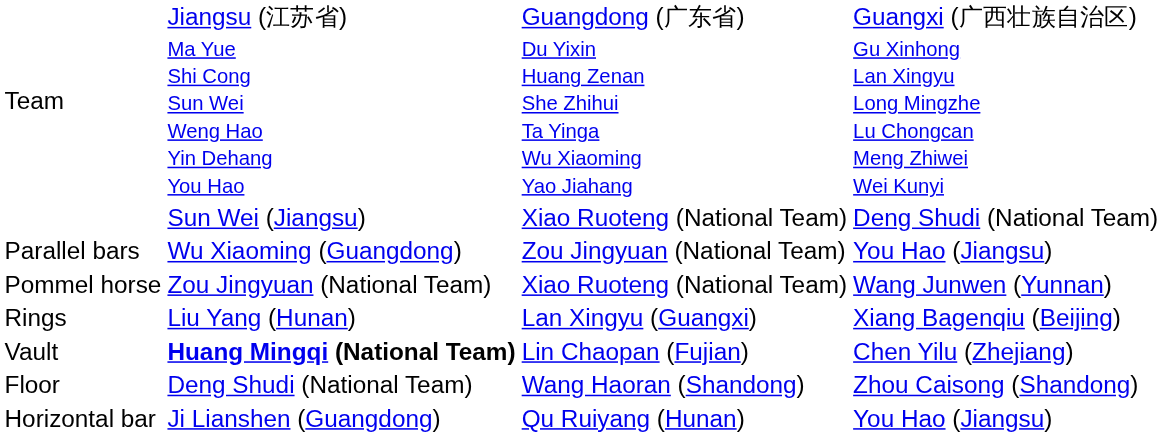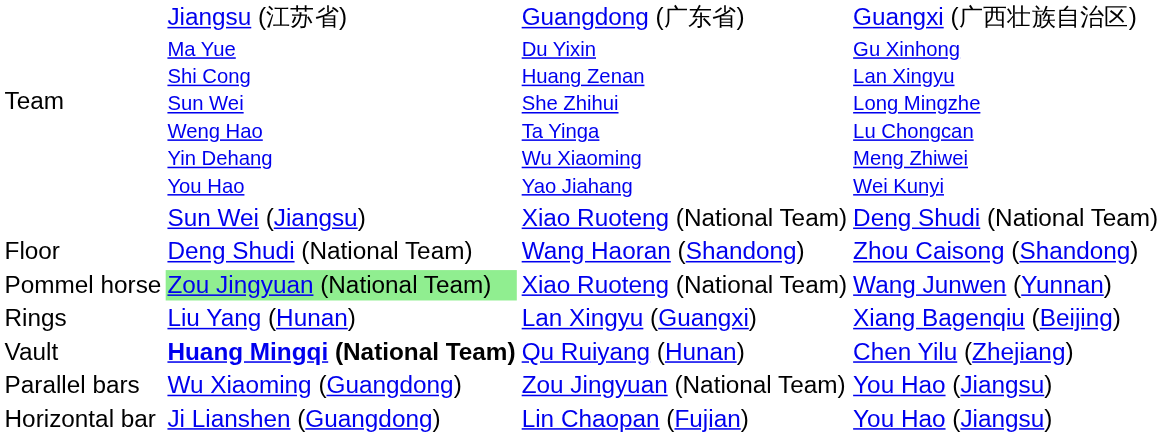 <table>
 <tr>
 <td>Team</td>
 <td><a href='#'>Jiangsu</a> (江苏省)<br><small><a href='#'>Ma Yue</a><br><a href='#'>Shi Cong</a><br><a href='#'>Sun Wei</a><br><a href='#'>Weng Hao</a><br><a href='#'>Yin Dehang</a><br><a href='#'>You Hao</a></small></td>
 <td><a href='#'>Guangdong</a> (广东省)<br><small><a href='#'>Du Yixin</a><br><a href='#'>Huang Zenan</a><br><a href='#'>She Zhihui</a><br><a href='#'>Ta Yinga</a><br><a href='#'>Wu Xiaoming</a><br><a href='#'>Yao Jiahang</a></small></td>
 <td><a href='#'>Guangxi</a> (广西壮族自治区)<br><small><a href='#'>Gu Xinhong</a><br><a href='#'>Lan Xingyu</a><br><a href='#'>Long Mingzhe</a><br><a href='#'>Lu Chongcan</a><br><a href='#'>Meng Zhiwei</a><br><a href='#'>Wei Kunyi</a></small></td>
 </tr>
 <tr>
 <td></td>
 <td><a href='#'>Sun Wei</a> (<a href='#'>Jiangsu</a>)</td>
 <td><a href='#'>Xiao Ruoteng</a> (National Team)</td>
 <td><a href='#'>Deng Shudi</a> (National Team)</td>
 </tr>
 <tr>
-<td>Parallel bars</td>
-<td><a href='#'>Wu Xiaoming</a> (<a href='#'>Guangdong</a>)</td>
-<td><a href='#'>Zou Jingyuan</a> (National Team)</td>
-<td><a href='#'>You Hao</a> (<a href='#'>Jiangsu</a>)</td>
+<td>Floor</td>
+<td><a href='#'>Deng Shudi</a> (National Team)</td>
+<td><a href='#'>Wang Haoran</a> (<a href='#'>Shandong</a>)</td>
+<td><a href='#'>Zhou Caisong</a> (<a href='#'>Shandong</a>)</td>
 </tr>
 <tr>
 <td>Pommel horse</td>
-<td><a href='#'>Zou Jingyuan</a> (National Team)</td>
+<td style="background: lightgreen;"><a href='#'>Zou Jingyuan</a> (National Team)</td>
 <td><a href='#'>Xiao Ruoteng</a> (National Team)</td>
 <td><a href='#'>Wang Junwen</a> (<a href='#'>Yunnan</a>)</td>
 </tr>
 <tr>
 <td>Rings</td>
 <td><a href='#'>Liu Yang</a> (<a href='#'>Hunan</a>)</td>
 <td><a href='#'>Lan Xingyu</a> (<a href='#'>Guangxi</a>)</td>
 <td><a href='#'>Xiang Bagenqiu</a> (<a href='#'>Beijing</a>)</td>
 </tr>
 <tr>
 <td>Vault</td>
 <td><strong><a href='#'>Huang Mingqi</a> (National Team)</strong></td>
-<td><a href='#'>Lin Chaopan</a> (<a href='#'>Fujian</a>)</td>
+<td><a href='#'>Qu Ruiyang</a> (<a href='#'>Hunan</a>)</td>
 <td><a href='#'>Chen Yilu</a> (<a href='#'>Zhejiang</a>)</td>
 </tr>
 <tr>
-<td>Floor</td>
-<td><a href='#'>Deng Shudi</a> (National Team)</td>
-<td><a href='#'>Wang Haoran</a> (<a href='#'>Shandong</a>)</td>
-<td><a href='#'>Zhou Caisong</a> (<a href='#'>Shandong</a>)</td>
+<td>Parallel bars</td>
+<td><a href='#'>Wu Xiaoming</a> (<a href='#'>Guangdong</a>)</td>
+<td><a href='#'>Zou Jingyuan</a> (National Team)</td>
+<td><a href='#'>You Hao</a> (<a href='#'>Jiangsu</a>)</td>
 </tr>
 <tr>
 <td>Horizontal bar</td>
 <td><a href='#'>Ji Lianshen</a> (<a href='#'>Guangdong</a>)</td>
-<td><a href='#'>Qu Ruiyang</a> (<a href='#'>Hunan</a>)</td>
+<td><a href='#'>Lin Chaopan</a> (<a href='#'>Fujian</a>)</td>
 <td><a href='#'>You Hao</a> (<a href='#'>Jiangsu</a>)</td>
 </tr>
 </table>
